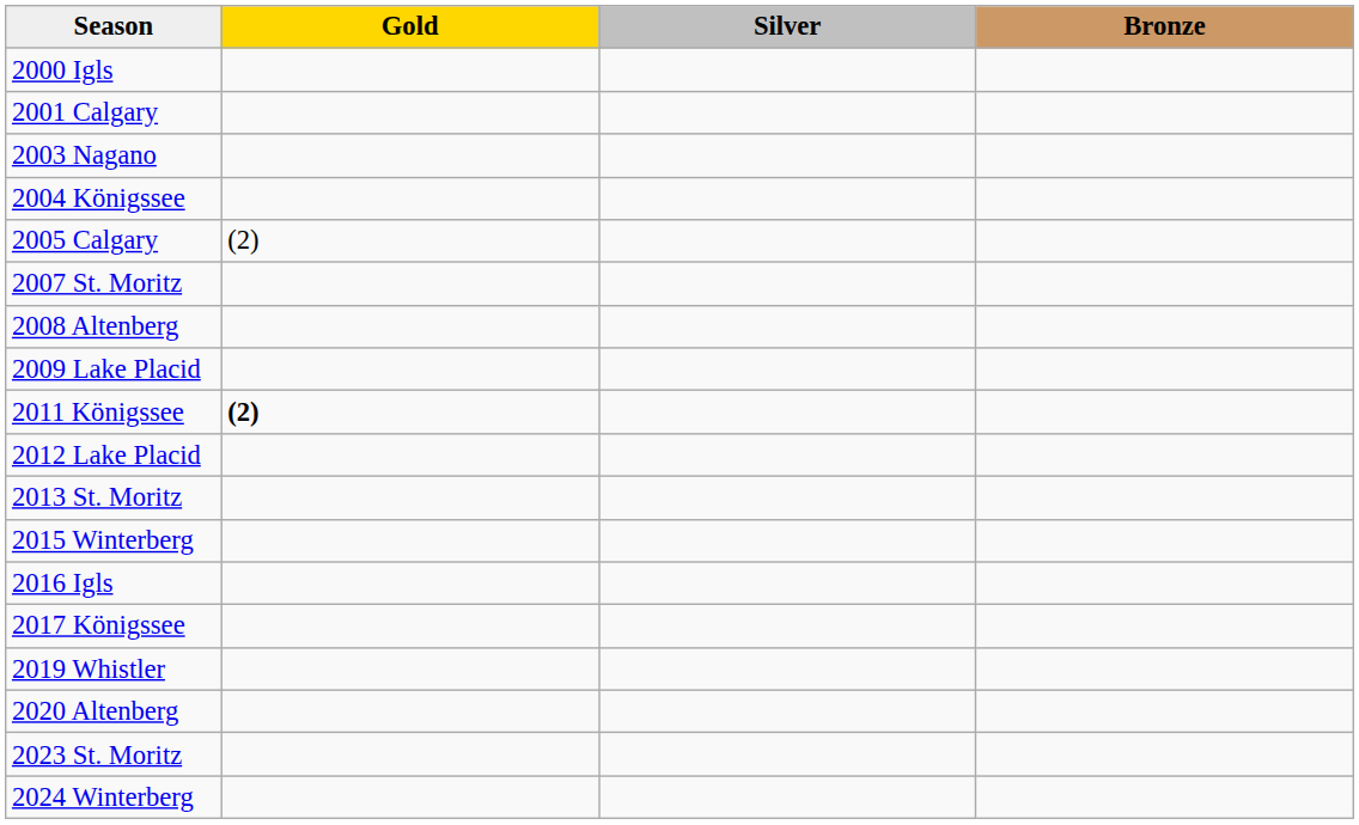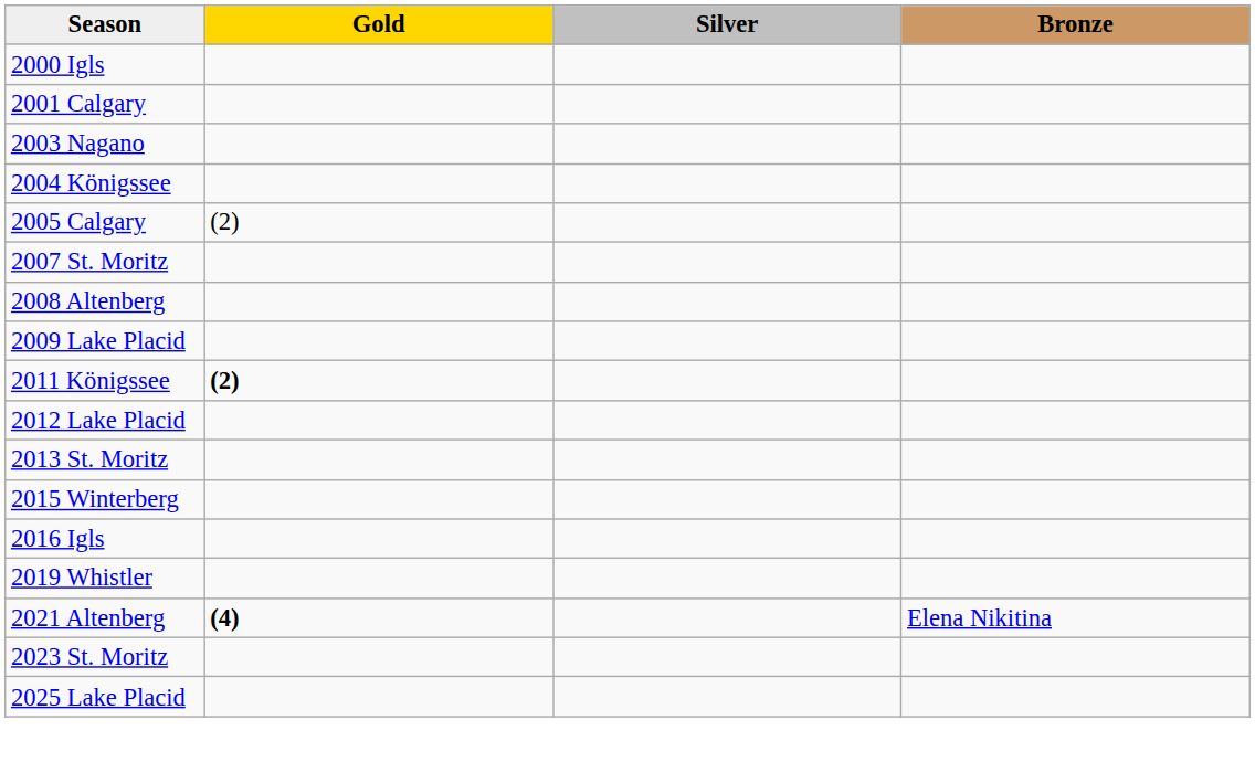 <table class="wikitable sortable" style="width:800px;">
 <tr>
 <th style="width:16%; background:#efefef;">Season</th>
 <th style="width:28%; background:gold">Gold</th>
 <th style="width:28%; background:silver">Silver</th>
 <th style="width:28%; background:#CC9966">Bronze</th>
 </tr>
 <tr>
 <td><a href='#'>2000 Igls</a></td>
 <td></td>
 <td></td>
 <td></td>
 </tr>
 <tr>
 <td><a href='#'>2001 Calgary</a></td>
 <td></td>
 <td></td>
 <td></td>
 </tr>
 <tr>
 <td><a href='#'>2003 Nagano</a></td>
 <td></td>
 <td></td>
 <td></td>
 </tr>
 <tr>
 <td><a href='#'>2004 Königssee</a></td>
 <td></td>
 <td></td>
 <td></td>
 </tr>
 <tr>
 <td><a href='#'>2005 Calgary</a></td>
 <td> (2)</td>
 <td></td>
 <td></td>
 </tr>
 <tr>
 <td><a href='#'>2007 St. Moritz</a></td>
 <td></td>
 <td></td>
 <td></td>
 </tr>
 <tr>
 <td><a href='#'>2008 Altenberg</a></td>
 <td></td>
 <td></td>
 <td></td>
 </tr>
 <tr>
 <td><a href='#'>2009 Lake Placid</a></td>
 <td></td>
 <td></td>
 <td></td>
 </tr>
 <tr>
 <td><a href='#'>2011 Königssee</a></td>
 <td><strong> (2)</strong></td>
 <td></td>
 <td></td>
 </tr>
 <tr>
 <td><a href='#'>2012 Lake Placid</a></td>
 <td></td>
 <td></td>
 <td></td>
 </tr>
 <tr>
 <td><a href='#'>2013 St. Moritz</a></td>
 <td></td>
 <td></td>
 <td></td>
 </tr>
 <tr>
 <td><a href='#'>2015 Winterberg</a></td>
 <td></td>
 <td></td>
 <td></td>
 </tr>
 <tr>
 <td><a href='#'>2016 Igls</a></td>
 <td></td>
 <td></td>
 <td></td>
 </tr>
 <tr>
-<td><a href='#'>2017 Königssee</a></td>
-<td></td>
-<td></td>
-<td></td>
-</tr>
-<tr>
 <td><a href='#'>2019 Whistler</a></td>
 <td></td>
 <td></td>
 <td></td>
 </tr>
 <tr>
-<td><a href='#'>2020 Altenberg</a></td>
+<td><a href='#'>2021 Altenberg</a></td>
+<td> <strong>(4)</strong></td>
 <td></td>
-<td></td>
-<td></td>
+<td> <a href='#'>Elena Nikitina</a> </td>
 </tr>
 <tr>
 <td><a href='#'>2023 St. Moritz</a></td>
 <td></td>
 <td></td>
 <td></td>
 </tr>
 <tr>
-<td><a href='#'>2024 Winterberg</a></td>
+<td><a href='#'>2025 Lake Placid</a></td>
 <td></td>
 <td></td>
 <td></td>
 </tr>
 </table>
